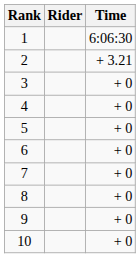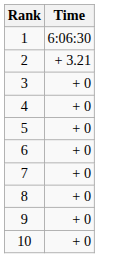 <table class="wikitable">
 <tr>
 <th scope="col">Rank</th>
-<th scope="col">Rider</th>
 <th scope="col">Time</th>
 </tr>
 <tr>
 <td style="text-align:center;">1</td>
-<td></td>
 <td style="text-align:right;">6:06:30</td>
 </tr>
 <tr>
 <td style="text-align:center;">2</td>
-<td></td>
 <td style="text-align:right;">+ 3.21</td>
 </tr>
 <tr>
 <td style="text-align:center;">3</td>
-<td></td>
 <td style="text-align:right;">+ 0</td>
 </tr>
 <tr>
 <td style="text-align:center;">4</td>
-<td></td>
 <td style="text-align:right;">+ 0</td>
 </tr>
 <tr>
 <td style="text-align:center;">5</td>
-<td></td>
 <td style="text-align:right;">+ 0</td>
 </tr>
 <tr>
 <td style="text-align:center;">6</td>
-<td></td>
 <td style="text-align:right;">+ 0</td>
 </tr>
 <tr>
 <td style="text-align:center;">7</td>
-<td></td>
 <td style="text-align:right;">+ 0</td>
 </tr>
 <tr>
 <td style="text-align:center;">8</td>
-<td></td>
 <td style="text-align:right;">+ 0</td>
 </tr>
 <tr>
 <td style="text-align:center;">9</td>
-<td></td>
 <td style="text-align:right;">+ 0</td>
 </tr>
 <tr>
 <td style="text-align:center;">10</td>
-<td></td>
 <td style="text-align:right;">+ 0</td>
 </tr>
 </table>
